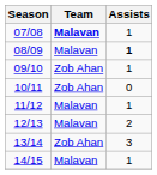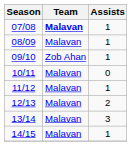 <table class="wikitable" style="text-align: center;">
 <tr>
 <th>Season</th>
 <th>Team</th>
 <th>Assists</th>
 </tr>
 <tr>
 <td><a href='#'>07/08</a></td>
 <td align="left"><strong><a href='#'>Malavan</a></strong></td>
 <td>1</td>
 </tr>
 <tr>
 <td><a href='#'>08/09</a></td>
 <td align="left"><a href='#'>Malavan</a></td>
-<td><strong>1</strong></td>
+<td>1</td>
 </tr>
 <tr>
 <td><a href='#'>09/10</a></td>
 <td align="left"><a href='#'>Zob Ahan</a></td>
 <td>1</td>
 </tr>
 <tr>
 <td><a href='#'>10/11</a></td>
-<td align="left"><a href='#'>Zob Ahan</a></td>
+<td align="left"><a href='#'>Malavan</a></td>
 <td>0</td>
 </tr>
 <tr>
 <td><a href='#'>11/12</a></td>
 <td align="left"><a href='#'>Malavan</a></td>
 <td>1</td>
 </tr>
 <tr>
 <td><a href='#'>12/13</a></td>
 <td align="left"><a href='#'>Malavan</a></td>
 <td>2</td>
 </tr>
 <tr>
 <td><a href='#'>13/14</a></td>
-<td align="left"><a href='#'>Zob Ahan</a></td>
+<td align="left"><a href='#'>Malavan</a></td>
 <td>3</td>
 </tr>
 <tr>
 <td><a href='#'>14/15</a></td>
 <td align="left"><a href='#'>Malavan</a></td>
 <td>1</td>
 </tr>
 <tr>
 </tr>
 </table>
